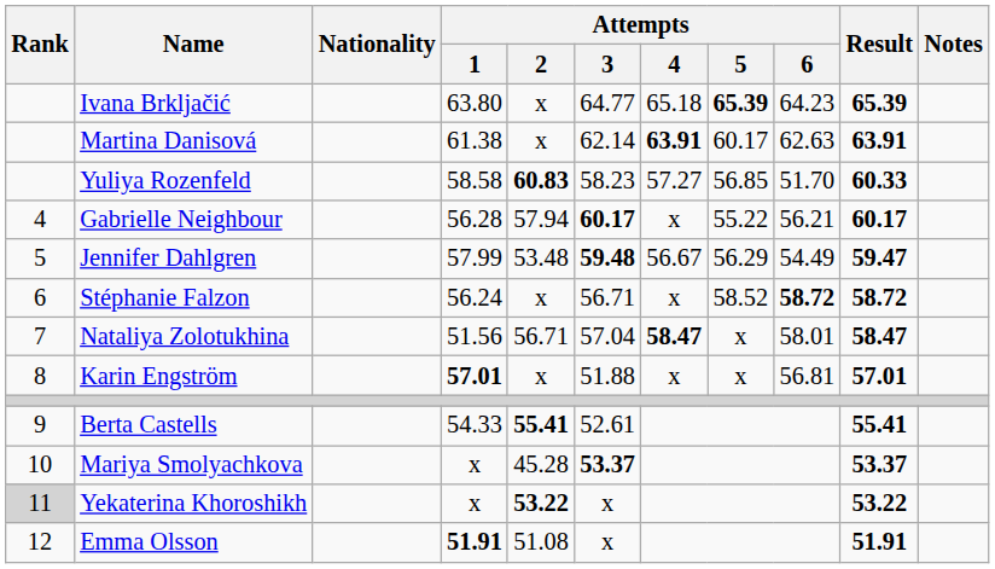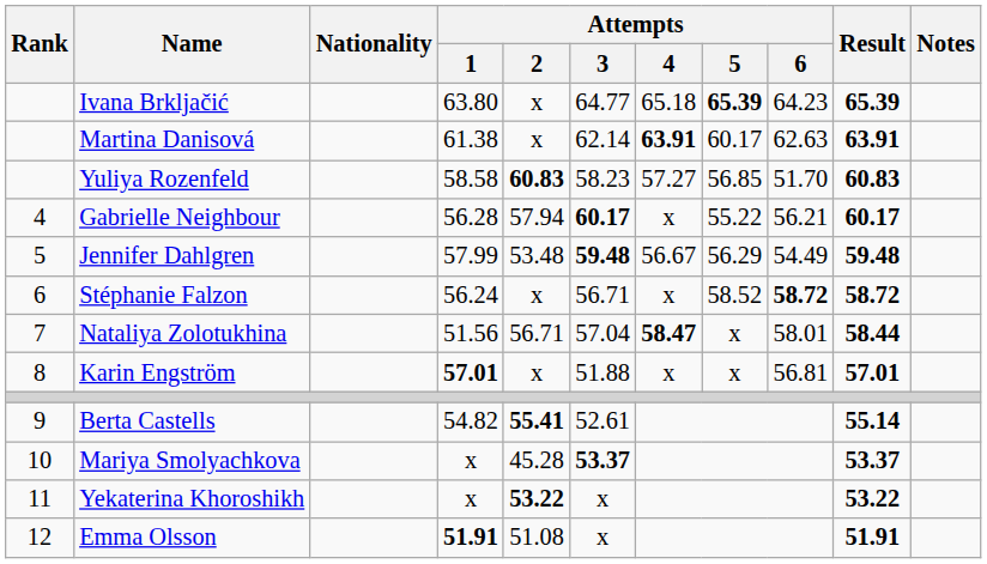 <table class="wikitable sortable" style="text-align:center">
 <tr>
 <th rowspan=2>Rank</th>
 <th rowspan=2>Name</th>
 <th rowspan=2>Nationality</th>
 <th colspan=6>Attempts</th>
 <th rowspan=2>Result</th>
 <th rowspan=2>Notes</th>
 </tr>
 <tr>
 <th>1</th>
 <th>2</th>
 <th>3</th>
 <th>4</th>
 <th>5</th>
 <th>6</th>
 </tr>
 <tr>
 <td></td>
 <td align=left><a href='#'>Ivana Brkljačić</a></td>
 <td align=left></td>
 <td>63.80</td>
 <td>x</td>
 <td>64.77</td>
 <td>65.18</td>
 <td><strong>65.39</strong></td>
 <td>64.23</td>
 <td><strong>65.39</strong></td>
 <td></td>
 </tr>
 <tr>
 <td></td>
 <td align=left><a href='#'>Martina Danisová</a></td>
 <td align=left></td>
 <td>61.38</td>
 <td>x</td>
 <td>62.14</td>
 <td><strong>63.91</strong></td>
 <td>60.17</td>
 <td>62.63</td>
 <td><strong>63.91</strong></td>
 <td></td>
 </tr>
 <tr>
 <td></td>
 <td align=left><a href='#'>Yuliya Rozenfeld</a></td>
 <td align=left></td>
 <td>58.58</td>
 <td><strong>60.83</strong></td>
 <td>58.23</td>
 <td>57.27</td>
 <td>56.85</td>
 <td>51.70</td>
-<td><strong>60.33</strong></td>
+<td><strong>60.83</strong></td>
 <td></td>
 </tr>
 <tr>
 <td>4</td>
 <td align=left><a href='#'>Gabrielle Neighbour</a></td>
 <td align=left></td>
 <td>56.28</td>
 <td>57.94</td>
 <td><strong>60.17</strong></td>
 <td>x</td>
 <td>55.22</td>
 <td>56.21</td>
 <td><strong>60.17</strong></td>
 <td></td>
 </tr>
 <tr>
 <td>5</td>
 <td align=left><a href='#'>Jennifer Dahlgren</a></td>
 <td align=left></td>
 <td>57.99</td>
 <td>53.48</td>
 <td><strong>59.48</strong></td>
 <td>56.67</td>
 <td>56.29</td>
 <td>54.49</td>
-<td><strong>59.47</strong></td>
+<td><strong>59.48</strong></td>
 <td></td>
 </tr>
 <tr>
 <td>6</td>
 <td align=left><a href='#'>Stéphanie Falzon</a></td>
 <td align=left></td>
 <td>56.24</td>
 <td>x</td>
 <td>56.71</td>
 <td>x</td>
 <td>58.52</td>
 <td><strong>58.72</strong></td>
 <td><strong>58.72</strong></td>
 <td></td>
 </tr>
 <tr>
 <td>7</td>
 <td align=left><a href='#'>Nataliya Zolotukhina</a></td>
 <td align=left></td>
 <td>51.56</td>
 <td>56.71</td>
 <td>57.04</td>
 <td><strong>58.47</strong></td>
 <td>x</td>
 <td>58.01</td>
-<td><strong>58.47</strong></td>
+<td><strong>58.44</strong></td>
 <td></td>
 </tr>
 <tr>
 <td>8</td>
 <td align=left><a href='#'>Karin Engström</a></td>
 <td align=left></td>
 <td><strong>57.01</strong></td>
 <td>x</td>
 <td>51.88</td>
 <td>x</td>
 <td>x</td>
 <td>56.81</td>
 <td><strong>57.01</strong></td>
 <td></td>
 </tr>
 <tr>
 <td colspan=11 bgcolor=lightgray></td>
 </tr>
 <tr>
 <td>9</td>
 <td align=left><a href='#'>Berta Castells</a></td>
 <td align=left></td>
-<td>54.33</td>
+<td>54.82</td>
 <td><strong>55.41</strong></td>
 <td>52.61</td>
 <td colspan=3></td>
-<td><strong>55.41</strong></td>
+<td><strong>55.14</strong></td>
 <td></td>
 </tr>
 <tr>
 <td>10</td>
 <td align=left><a href='#'>Mariya Smolyachkova</a></td>
 <td align=left></td>
 <td>x</td>
 <td>45.28</td>
 <td><strong>53.37</strong></td>
 <td colspan=3></td>
 <td><strong>53.37</strong></td>
 <td></td>
 </tr>
 <tr>
-<td style="background: lightgrey;">11</td>
+<td>11</td>
 <td align=left><a href='#'>Yekaterina Khoroshikh</a></td>
 <td align=left></td>
 <td>x</td>
 <td><strong>53.22</strong></td>
 <td>x</td>
 <td colspan=3></td>
 <td><strong>53.22</strong></td>
 <td></td>
 </tr>
 <tr>
 <td>12</td>
 <td align=left><a href='#'>Emma Olsson</a></td>
 <td align=left></td>
 <td><strong>51.91</strong></td>
 <td>51.08</td>
 <td>x</td>
 <td colspan=3></td>
 <td><strong>51.91</strong></td>
 <td></td>
 </tr>
 </table>
